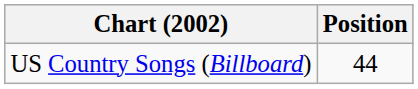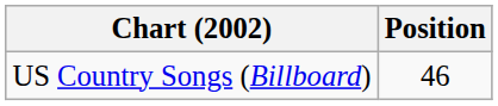 <table class="wikitable sortable">
 <tr>
 <th scope="col">Chart (2002)</th>
 <th scope="col">Position</th>
 </tr>
 <tr>
 <td>US <a href='#'>Country Songs</a> (<em><a href='#'>Billboard</a></em>)</td>
-<td align="center">44</td>
+<td align="center">46</td>
 </tr>
 </table>
